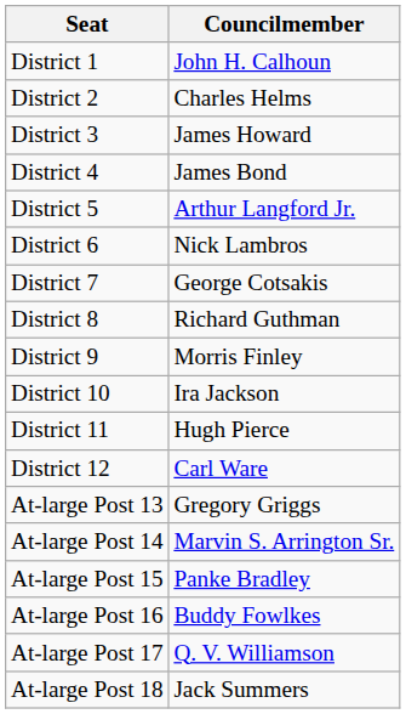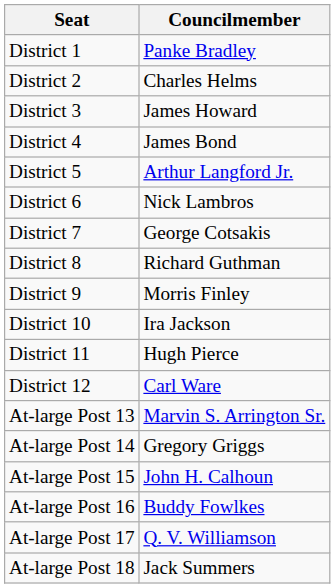 <table class="wikitable">
 <tr>
 <th>Seat</th>
 <th>Councilmember</th>
 </tr>
 <tr>
 <td>District 1</td>
-<td><a href='#'>John H. Calhoun</a></td>
+<td><a href='#'>Panke Bradley</a></td>
 </tr>
 <tr>
 <td>District 2</td>
 <td>Charles Helms</td>
 </tr>
 <tr>
 <td>District 3</td>
 <td>James Howard</td>
 </tr>
 <tr>
 <td>District 4</td>
 <td>James Bond</td>
 </tr>
 <tr>
 <td>District 5</td>
 <td><a href='#'>Arthur Langford Jr.</a></td>
 </tr>
 <tr>
 <td>District 6</td>
 <td>Nick Lambros</td>
 </tr>
 <tr>
 <td>District 7</td>
 <td>George Cotsakis</td>
 </tr>
 <tr>
 <td>District 8</td>
 <td>Richard Guthman</td>
 </tr>
 <tr>
 <td>District 9</td>
 <td>Morris Finley</td>
 </tr>
 <tr>
 <td>District 10</td>
 <td>Ira Jackson</td>
 </tr>
 <tr>
 <td>District 11</td>
 <td>Hugh Pierce</td>
 </tr>
 <tr>
 <td>District 12</td>
 <td><a href='#'>Carl Ware</a></td>
 </tr>
 <tr>
 <td>At-large Post 13</td>
+<td><a href='#'>Marvin S. Arrington Sr.</a></td>
+</tr>
+<tr>
+<td>At-large Post 14</td>
 <td>Gregory Griggs</td>
 </tr>
 <tr>
-<td>At-large Post 14</td>
-<td><a href='#'>Marvin S. Arrington Sr.</a></td>
-</tr>
-<tr>
 <td>At-large Post 15</td>
-<td><a href='#'>Panke Bradley</a></td>
+<td><a href='#'>John H. Calhoun</a></td>
 </tr>
 <tr>
 <td>At-large Post 16</td>
 <td><a href='#'>Buddy Fowlkes</a></td>
 </tr>
 <tr>
 <td>At-large Post 17</td>
 <td><a href='#'>Q. V. Williamson</a></td>
 </tr>
 <tr>
 <td>At-large Post 18</td>
 <td>Jack Summers</td>
 </tr>
 </table>
